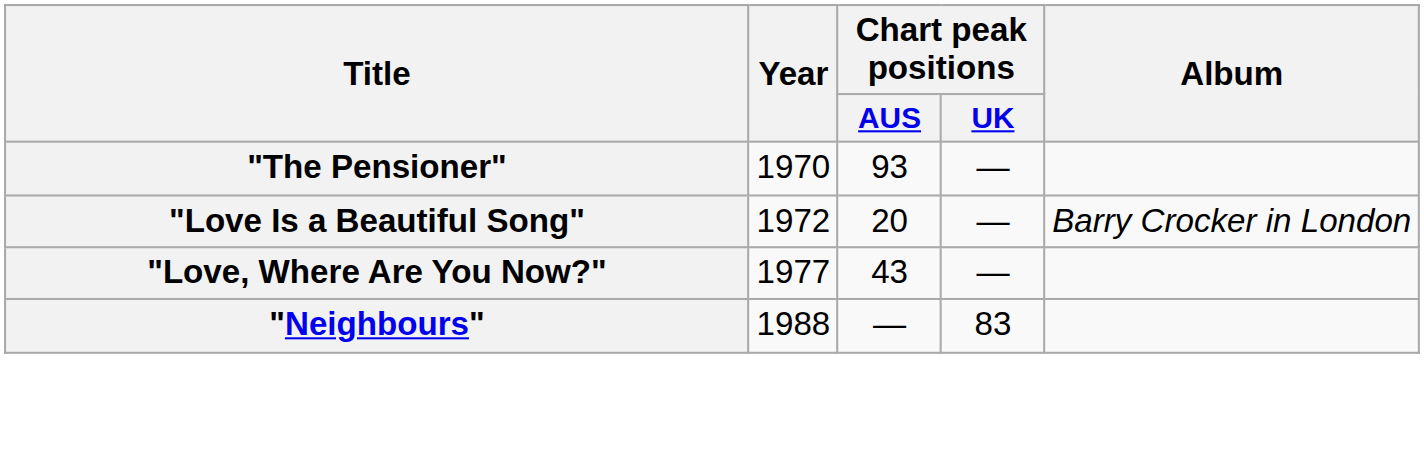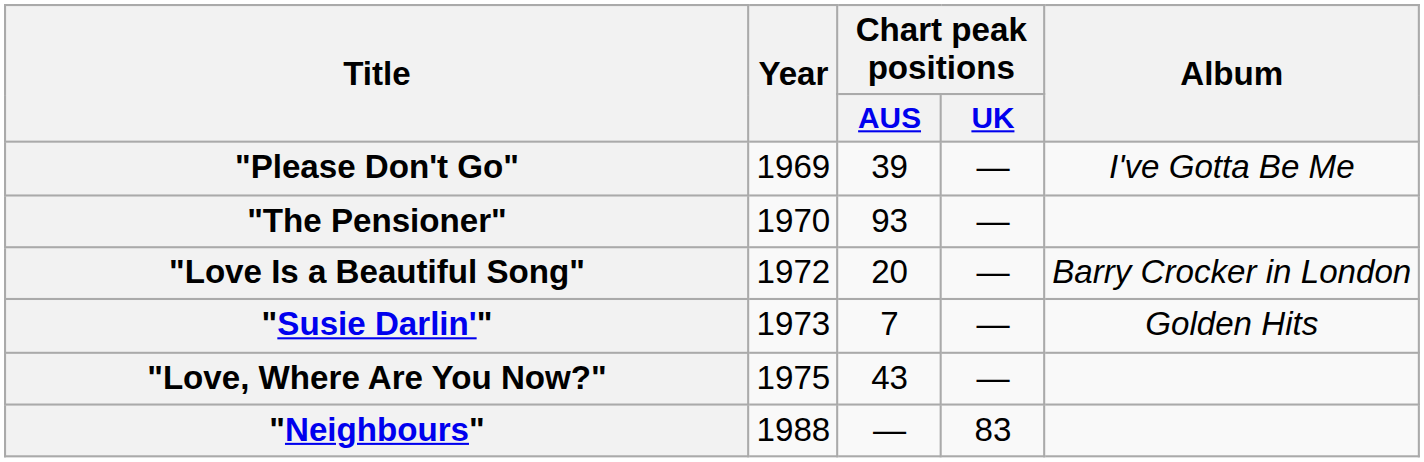 <table class="wikitable plainrowheaders" style="text-align:center;" border="1">
 <tr>
 <th rowspan="2" scope="col" style="width:22em;">Title</th>
 <th rowspan="2" scope="col" style="width:1em;">Year</th>
 <th colspan="2">Chart peak positions</th>
 <th rowspan="2" scope="col">Album</th>
 </tr>
 <tr>
 <th scope="col" style="width:3em;font-size:90%;"><a href='#'>AUS</a><br></th>
 <th scope="col" style="width:3em;font-size:90%;"><a href='#'>UK</a><br></th>
+</tr>
+<tr>
+<th scope="row">"Please Don't Go"</th>
+<td>1969</td>
+<td>39</td>
+<td>—</td>
+<td><em>I've Gotta Be Me</em></td>
 </tr>
 <tr>
 <th scope="row">"The Pensioner"</th>
 <td>1970</td>
 <td>93</td>
 <td>—</td>
 <td></td>
 </tr>
 <tr>
 <th scope="row">"Love Is a Beautiful Song"</th>
 <td>1972</td>
 <td>20</td>
 <td>—</td>
 <td><em>Barry Crocker in London</em></td>
 </tr>
 <tr>
+<th scope="row">"<a href='#'>Susie Darlin'</a>"</th>
+<td>1973</td>
+<td>7</td>
+<td>—</td>
+<td><em>Golden Hits</em></td>
+</tr>
+<tr>
 <th scope="row">"Love, Where Are You Now?"</th>
-<td>1977</td>
+<td>1975</td>
 <td>43</td>
 <td>—</td>
 <td></td>
 </tr>
 <tr>
 <th scope="row">"<a href='#'>Neighbours</a>"</th>
 <td>1988</td>
 <td>—</td>
 <td>83</td>
 <td></td>
 </tr>
 </table>
